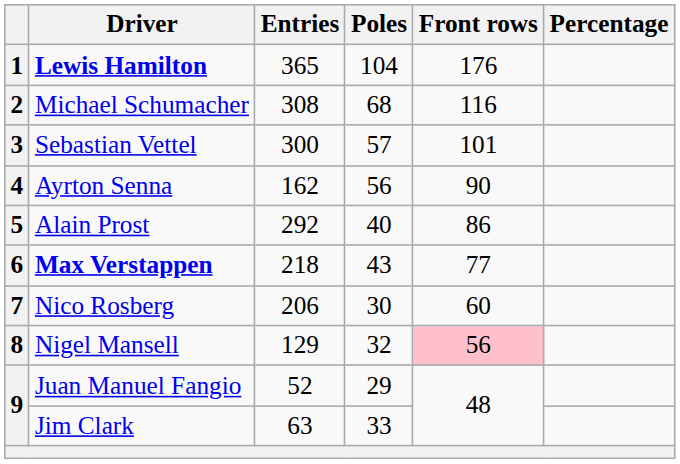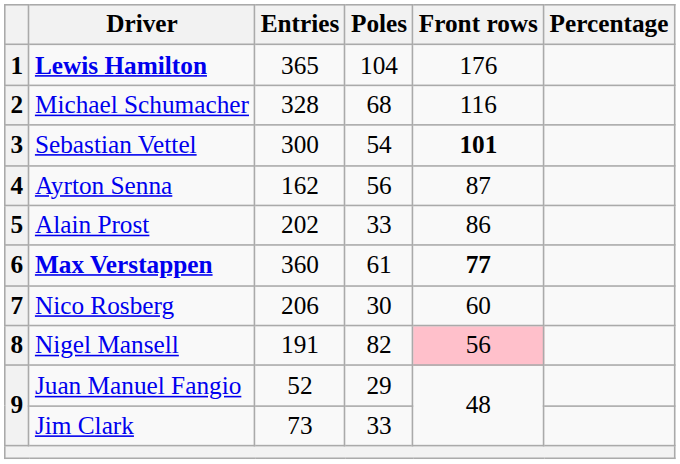 <table class="wikitable sortable" style="text-align:center">
 <tr>
 <th></th>
 <th>Driver</th>
 <th>Entries</th>
 <th>Poles</th>
 <th>Front rows</th>
 <th>Percentage</th>
 </tr>
 <tr>
 <th>1</th>
 <td align=left> <strong><a href='#'>Lewis Hamilton</a></strong></td>
 <td>365</td>
 <td>104</td>
 <td>176</td>
 <td></td>
 </tr>
 <tr>
 <th>2</th>
 <td align=left> <a href='#'>Michael Schumacher</a></td>
-<td>308</td>
+<td>328</td>
 <td>68</td>
 <td>116</td>
 <td></td>
 </tr>
 <tr>
 <th>3</th>
 <td align=left> <a href='#'>Sebastian Vettel</a></td>
 <td>300</td>
-<td>57</td>
-<td>101</td>
+<td>54</td>
+<td><strong>101</strong></td>
 <td></td>
 </tr>
 <tr>
 <th>4</th>
 <td align=left> <a href='#'>Ayrton Senna</a></td>
 <td>162</td>
 <td>56</td>
-<td>90</td>
+<td>87</td>
 <td></td>
 </tr>
 <tr>
 <th>5</th>
 <td align=left> <a href='#'>Alain Prost</a></td>
-<td>292</td>
-<td>40</td>
+<td>202</td>
+<td>33</td>
 <td>86</td>
 <td></td>
 </tr>
 <tr>
 <th>6</th>
 <td align=left> <strong><a href='#'>Max Verstappen</a></strong></td>
-<td>218</td>
-<td>43</td>
-<td>77</td>
+<td>360</td>
+<td>61</td>
+<td><strong>77</strong></td>
 <td></td>
 </tr>
 <tr>
 <th>7</th>
 <td align=left> <a href='#'>Nico Rosberg</a></td>
 <td>206</td>
 <td>30</td>
 <td>60</td>
 <td></td>
 </tr>
 <tr>
 <th>8</th>
 <td align=left> <a href='#'>Nigel Mansell</a></td>
-<td>129</td>
-<td>32</td>
+<td>191</td>
+<td>82</td>
 <td style="background: pink;">56</td>
 <td></td>
 </tr>
 <tr>
 <th rowspan=2>9</th>
 <td align=left> <a href='#'>Juan Manuel Fangio</a></td>
 <td>52</td>
 <td>29</td>
 <td rowspan=2>48</td>
 <td></td>
 </tr>
 <tr>
 <td align=left> <a href='#'>Jim Clark</a></td>
-<td>63</td>
+<td>73</td>
 <td>33</td>
 <td></td>
 </tr>
 <tr>
 <th colspan=6></th>
 </tr>
 </table>
